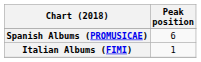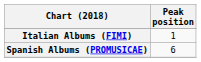 <table class="wikitable sortable plainrowheaders" style="text-align:center">
 <tr>
 <th scope="col">Chart (2018)</th>
 <th scope="col">Peak<br> position</th>
 </tr>
 <tr>
 </tr>
 <tr>
 </tr>
 <tr>
 </tr>
 <tr>
 </tr>
 <tr>
 </tr>
 <tr>
 </tr>
 <tr>
 </tr>
 <tr>
 </tr>
 <tr>
+<th scope="row">Italian Albums (<a href='#'>FIMI</a>)</th>
+<td>1</td>
+</tr>
+<tr>
 <th scope="row">Spanish Albums (<a href='#'>PROMUSICAE</a>)</th>
 <td>6</td>
 </tr>
 <tr>
-<th scope="row">Italian Albums (<a href='#'>FIMI</a>)</th>
-<td>1</td>
-</tr>
-<tr>
 </tr>
 </table>
